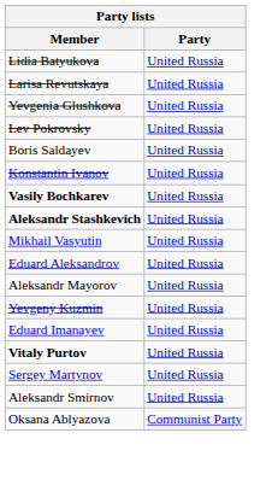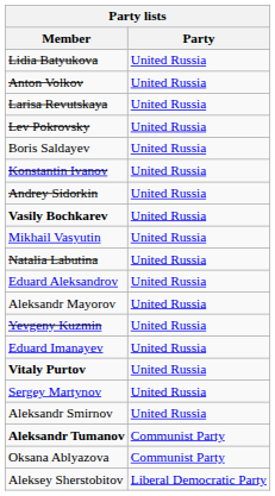 <table class="wikitable sortable mw-collapsible mw-collapsed" style="font-size: 95%;">
 <tr>
 <th colspan=2>Party lists</th>
 </tr>
 <tr>
 <th>Member</th>
 <th>Party</th>
 </tr>
 <tr>
 <td><s>Lidia Batyukova</s></td>
 <td><a href='#'>United Russia</a></td>
 </tr>
 <tr>
-<td><s>Larisa Revutskaya</s></td>
+<td><s>Anton Volkov</s></td>
 <td><a href='#'>United Russia</a></td>
 </tr>
 <tr>
-<td><s>Yevgenia Glushkova</s></td>
+<td><s>Larisa Revutskaya</s></td>
 <td><a href='#'>United Russia</a></td>
 </tr>
 <tr>
 <td><s>Lev Pokrovsky</s></td>
 <td><a href='#'>United Russia</a></td>
 </tr>
 <tr>
 <td>Boris Saldayev</td>
 <td><a href='#'>United Russia</a></td>
 </tr>
 <tr>
 <td><s><a href='#'>Konstantin Ivanov</a></s></td>
 <td><a href='#'>United Russia</a></td>
 </tr>
 <tr>
+<td><s>Andrey Sidorkin</s></td>
+<td><a href='#'>United Russia</a></td>
+</tr>
+<tr>
 <td><strong>Vasily Bochkarev</strong></td>
 <td><a href='#'>United Russia</a></td>
 </tr>
 <tr>
-<td><strong>Aleksandr Stashkevich</strong></td>
+<td><a href='#'>Mikhail Vasyutin</a></td>
 <td><a href='#'>United Russia</a></td>
 </tr>
 <tr>
-<td><a href='#'>Mikhail Vasyutin</a></td>
+<td><s>Natalia Labutina</s></td>
 <td><a href='#'>United Russia</a></td>
 </tr>
 <tr>
 <td><a href='#'>Eduard Aleksandrov</a></td>
 <td><a href='#'>United Russia</a></td>
 </tr>
 <tr>
 <td>Aleksandr Mayorov</td>
 <td><a href='#'>United Russia</a></td>
 </tr>
 <tr>
 <td><s><a href='#'>Yevgeny Kuzmin</a></s></td>
 <td><a href='#'>United Russia</a></td>
 </tr>
 <tr>
 <td><a href='#'>Eduard Imanayev</a></td>
 <td><a href='#'>United Russia</a></td>
 </tr>
 <tr>
 <td><strong>Vitaly Purtov</strong></td>
 <td><a href='#'>United Russia</a></td>
 </tr>
 <tr>
 <td><a href='#'>Sergey Martynov</a></td>
 <td><a href='#'>United Russia</a></td>
 </tr>
 <tr>
 <td>Aleksandr Smirnov</td>
 <td><a href='#'>United Russia</a></td>
 </tr>
 <tr>
+<td><strong>Aleksandr Tumanov</strong></td>
+<td><a href='#'>Communist Party</a></td>
+</tr>
+<tr>
 <td>Oksana Ablyazova</td>
 <td><a href='#'>Communist Party</a></td>
 </tr>
+<tr>
+<td>Aleksey Sherstobitov</td>
+<td><a href='#'>Liberal Democratic Party</a></td>
+</tr>
 </table>
